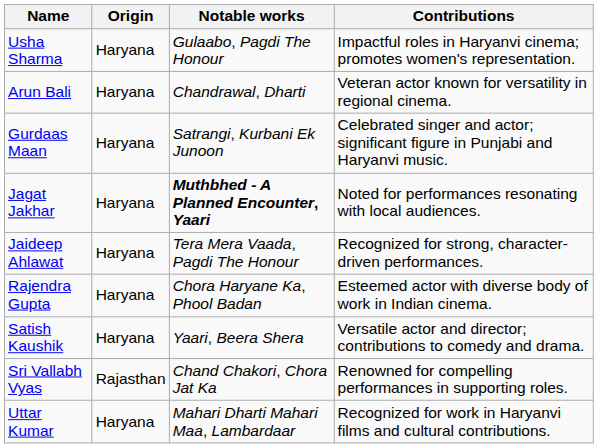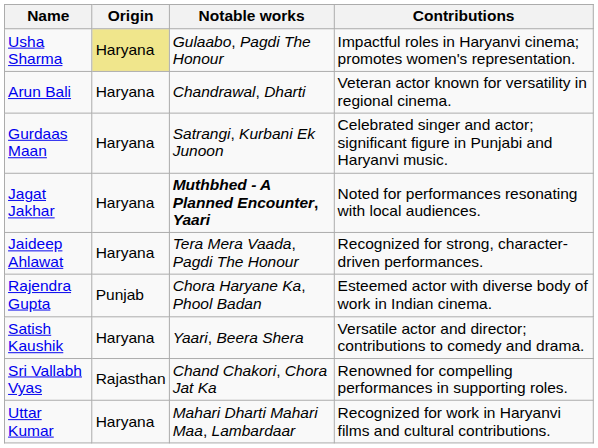 <table class="wikitable">
 <tr>
 <th>Name</th>
 <th>Origin</th>
 <th>Notable works</th>
 <th>Contributions</th>
 </tr>
 <tr>
 <td><a href='#'>Usha Sharma</a></td>
-<td>Haryana</td>
+<td style="background: khaki;">Haryana</td>
 <td><em>Gulaabo</em>, <em>Pagdi The Honour</em></td>
 <td>Impactful roles in Haryanvi cinema; promotes women's representation.</td>
 </tr>
 <tr>
 <td><a href='#'>Arun Bali</a></td>
 <td>Haryana</td>
 <td><em>Chandrawal</em>, <em>Dharti</em></td>
 <td>Veteran actor known for versatility in regional cinema.</td>
 </tr>
 <tr>
 <td><a href='#'>Gurdaas Maan</a></td>
 <td>Haryana</td>
 <td><em>Satrangi</em>, <em>Kurbani Ek Junoon</em></td>
 <td>Celebrated singer and actor; significant figure in Punjabi and Haryanvi music.</td>
 </tr>
 <tr>
 <td><a href='#'>Jagat Jakhar</a></td>
 <td>Haryana</td>
 <td><strong><em>Muthbhed - A Planned Encounter</em>, <em>Yaari</em></strong></td>
 <td>Noted for performances resonating with local audiences.</td>
 </tr>
 <tr>
 <td><a href='#'>Jaideep Ahlawat</a></td>
 <td>Haryana</td>
 <td><em>Tera Mera Vaada</em>, <em>Pagdi The Honour</em></td>
 <td>Recognized for strong, character-driven performances.</td>
 </tr>
 <tr>
 <td><a href='#'>Rajendra Gupta</a></td>
-<td>Haryana</td>
+<td>Punjab</td>
 <td><em>Chora Haryane Ka</em>, <em>Phool Badan</em></td>
 <td>Esteemed actor with diverse body of work in Indian cinema.</td>
 </tr>
 <tr>
 <td><a href='#'>Satish Kaushik</a></td>
 <td>Haryana</td>
 <td><em>Yaari</em>, <em>Beera Shera</em></td>
 <td>Versatile actor and director; contributions to comedy and drama.</td>
 </tr>
 <tr>
 <td><a href='#'>Sri Vallabh Vyas</a></td>
 <td>Rajasthan</td>
 <td><em>Chand Chakori</em>, <em>Chora Jat Ka</em></td>
 <td>Renowned for compelling performances in supporting roles.</td>
 </tr>
 <tr>
 <td><a href='#'>Uttar Kumar</a></td>
 <td>Haryana</td>
 <td><em>Mahari Dharti Mahari Maa</em>, <em>Lambardaar</em></td>
 <td>Recognized for work in Haryanvi films and cultural contributions.</td>
 </tr>
 </table>
